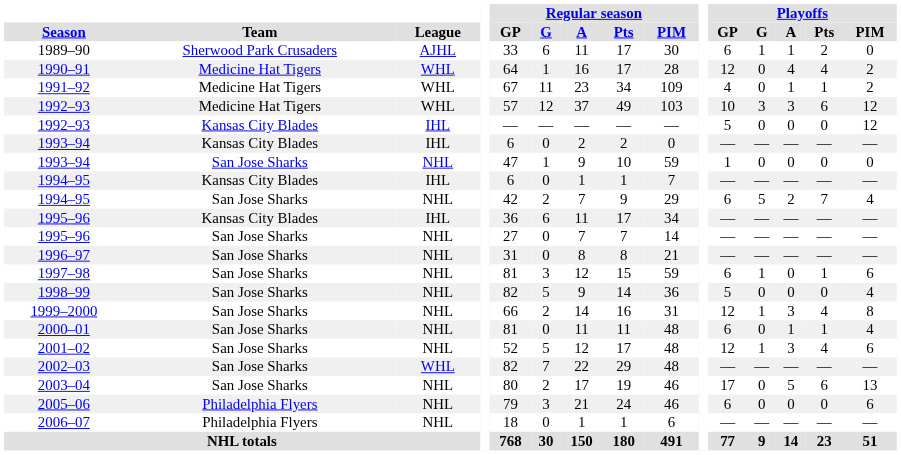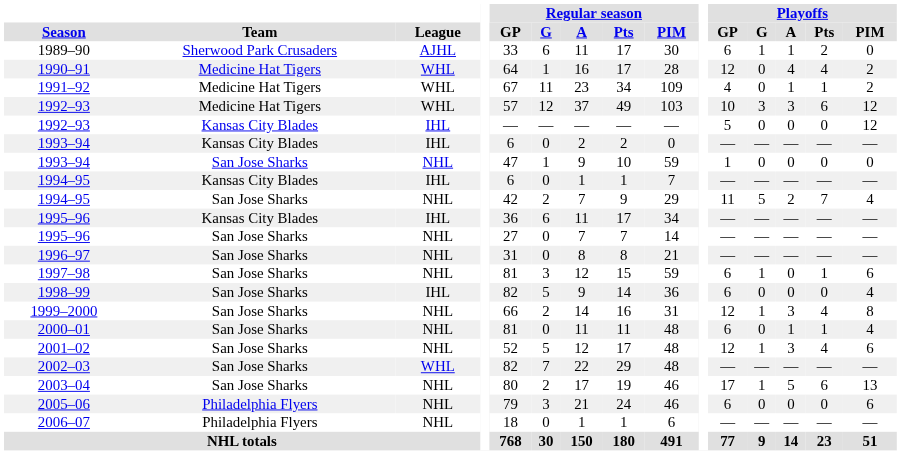 <table border="0" cellpadding="1" cellspacing="0" style="text-align:center; width:60em">
 <tr bgcolor="#e0e0e0">
 <th colspan="3" bgcolor="#ffffff"> </th>
 <th rowspan="99" bgcolor="#ffffff"> </th>
 <th colspan="5"><a href='#'>Regular season</a></th>
 <th rowspan="99" bgcolor="#ffffff"> </th>
 <th colspan="5"><a href='#'>Playoffs</a></th>
 </tr>
 <tr bgcolor="#e0e0e0">
 <th><a href='#'>Season</a></th>
 <th>Team</th>
 <th>League</th>
 <th>GP</th>
 <th><a href='#'>G</a></th>
 <th><a href='#'>A</a></th>
 <th><a href='#'>Pts</a></th>
 <th><a href='#'>PIM</a></th>
 <th>GP</th>
 <th>G</th>
 <th>A</th>
 <th>Pts</th>
 <th>PIM</th>
 </tr>
 <tr>
 <td>1989–90</td>
 <td><a href='#'>Sherwood Park Crusaders</a></td>
 <td><a href='#'>AJHL</a></td>
 <td>33</td>
 <td>6</td>
 <td>11</td>
 <td>17</td>
 <td>30</td>
 <td>6</td>
 <td>1</td>
 <td>1</td>
 <td>2</td>
 <td>0</td>
 </tr>
 <tr style="background:#f0f0f0;">
 <td><a href='#'>1990–91</a></td>
 <td><a href='#'>Medicine Hat Tigers</a></td>
 <td><a href='#'>WHL</a></td>
 <td>64</td>
 <td>1</td>
 <td>16</td>
 <td>17</td>
 <td>28</td>
 <td>12</td>
 <td>0</td>
 <td>4</td>
 <td>4</td>
 <td>2</td>
 </tr>
 <tr>
 <td><a href='#'>1991–92</a></td>
 <td>Medicine Hat Tigers</td>
 <td>WHL</td>
 <td>67</td>
 <td>11</td>
 <td>23</td>
 <td>34</td>
 <td>109</td>
 <td>4</td>
 <td>0</td>
 <td>1</td>
 <td>1</td>
 <td>2</td>
 </tr>
 <tr style="background:#f0f0f0;">
 <td><a href='#'>1992–93</a></td>
 <td>Medicine Hat Tigers</td>
 <td>WHL</td>
 <td>57</td>
 <td>12</td>
 <td>37</td>
 <td>49</td>
 <td>103</td>
 <td>10</td>
 <td>3</td>
 <td>3</td>
 <td>6</td>
 <td>12</td>
 </tr>
 <tr>
 <td><a href='#'>1992–93</a></td>
 <td><a href='#'>Kansas City Blades</a></td>
 <td><a href='#'>IHL</a></td>
 <td>—</td>
 <td>—</td>
 <td>—</td>
 <td>—</td>
 <td>—</td>
 <td>5</td>
 <td>0</td>
 <td>0</td>
 <td>0</td>
 <td>12</td>
 </tr>
 <tr style="background:#f0f0f0;">
 <td><a href='#'>1993–94</a></td>
 <td>Kansas City Blades</td>
 <td>IHL</td>
 <td>6</td>
 <td>0</td>
 <td>2</td>
 <td>2</td>
 <td>0</td>
 <td>—</td>
 <td>—</td>
 <td>—</td>
 <td>—</td>
 <td>—</td>
 </tr>
 <tr>
 <td><a href='#'>1993–94</a></td>
 <td><a href='#'>San Jose Sharks</a></td>
 <td><a href='#'>NHL</a></td>
 <td>47</td>
 <td>1</td>
 <td>9</td>
 <td>10</td>
 <td>59</td>
 <td>1</td>
 <td>0</td>
 <td>0</td>
 <td>0</td>
 <td>0</td>
 </tr>
 <tr style="background:#f0f0f0;">
 <td><a href='#'>1994–95</a></td>
 <td>Kansas City Blades</td>
 <td>IHL</td>
 <td>6</td>
 <td>0</td>
 <td>1</td>
 <td>1</td>
 <td>7</td>
 <td>—</td>
 <td>—</td>
 <td>—</td>
 <td>—</td>
 <td>—</td>
 </tr>
 <tr>
 <td><a href='#'>1994–95</a></td>
 <td>San Jose Sharks</td>
 <td>NHL</td>
 <td>42</td>
 <td>2</td>
 <td>7</td>
 <td>9</td>
 <td>29</td>
-<td>6</td>
+<td>11</td>
 <td>5</td>
 <td>2</td>
 <td>7</td>
 <td>4</td>
 </tr>
 <tr style="background:#f0f0f0;">
 <td><a href='#'>1995–96</a></td>
 <td>Kansas City Blades</td>
 <td>IHL</td>
 <td>36</td>
 <td>6</td>
 <td>11</td>
 <td>17</td>
 <td>34</td>
 <td>—</td>
 <td>—</td>
 <td>—</td>
 <td>—</td>
 <td>—</td>
 </tr>
 <tr>
 <td><a href='#'>1995–96</a></td>
 <td>San Jose Sharks</td>
 <td>NHL</td>
 <td>27</td>
 <td>0</td>
 <td>7</td>
 <td>7</td>
 <td>14</td>
 <td>—</td>
 <td>—</td>
 <td>—</td>
 <td>—</td>
 <td>—</td>
 </tr>
 <tr style="background:#f0f0f0;">
 <td><a href='#'>1996–97</a></td>
 <td>San Jose Sharks</td>
 <td>NHL</td>
 <td>31</td>
 <td>0</td>
 <td>8</td>
 <td>8</td>
 <td>21</td>
 <td>—</td>
 <td>—</td>
 <td>—</td>
 <td>—</td>
 <td>—</td>
 </tr>
 <tr>
 <td><a href='#'>1997–98</a></td>
 <td>San Jose Sharks</td>
 <td>NHL</td>
 <td>81</td>
 <td>3</td>
 <td>12</td>
 <td>15</td>
 <td>59</td>
 <td>6</td>
 <td>1</td>
 <td>0</td>
 <td>1</td>
 <td>6</td>
 </tr>
 <tr style="background:#f0f0f0;">
 <td><a href='#'>1998–99</a></td>
 <td>San Jose Sharks</td>
-<td>NHL</td>
+<td>IHL</td>
 <td>82</td>
 <td>5</td>
 <td>9</td>
 <td>14</td>
 <td>36</td>
-<td>5</td>
+<td>6</td>
 <td>0</td>
 <td>0</td>
 <td>0</td>
 <td>4</td>
 </tr>
 <tr>
 <td><a href='#'>1999–2000</a></td>
 <td>San Jose Sharks</td>
 <td>NHL</td>
 <td>66</td>
 <td>2</td>
 <td>14</td>
 <td>16</td>
 <td>31</td>
 <td>12</td>
 <td>1</td>
 <td>3</td>
 <td>4</td>
 <td>8</td>
 </tr>
 <tr style="background:#f0f0f0;">
 <td><a href='#'>2000–01</a></td>
 <td>San Jose Sharks</td>
 <td>NHL</td>
 <td>81</td>
 <td>0</td>
 <td>11</td>
 <td>11</td>
 <td>48</td>
 <td>6</td>
 <td>0</td>
 <td>1</td>
 <td>1</td>
 <td>4</td>
 </tr>
 <tr>
 <td><a href='#'>2001–02</a></td>
 <td>San Jose Sharks</td>
 <td>NHL</td>
 <td>52</td>
 <td>5</td>
 <td>12</td>
 <td>17</td>
 <td>48</td>
 <td>12</td>
 <td>1</td>
 <td>3</td>
 <td>4</td>
 <td>6</td>
 </tr>
 <tr style="background:#f0f0f0;">
 <td><a href='#'>2002–03</a></td>
 <td>San Jose Sharks</td>
 <td><a href='#'>WHL</a></td>
 <td>82</td>
 <td>7</td>
 <td>22</td>
 <td>29</td>
 <td>48</td>
 <td>—</td>
 <td>—</td>
 <td>—</td>
 <td>—</td>
 <td>—</td>
 </tr>
 <tr>
 <td><a href='#'>2003–04</a></td>
 <td>San Jose Sharks</td>
 <td>NHL</td>
 <td>80</td>
 <td>2</td>
 <td>17</td>
 <td>19</td>
 <td>46</td>
 <td>17</td>
-<td>0</td>
+<td>1</td>
 <td>5</td>
 <td>6</td>
 <td>13</td>
 </tr>
 <tr style="background:#f0f0f0;">
 <td><a href='#'>2005–06</a></td>
 <td><a href='#'>Philadelphia Flyers</a></td>
 <td>NHL</td>
 <td>79</td>
 <td>3</td>
 <td>21</td>
 <td>24</td>
 <td>46</td>
 <td>6</td>
 <td>0</td>
 <td>0</td>
 <td>0</td>
 <td>6</td>
 </tr>
 <tr>
 <td><a href='#'>2006–07</a></td>
 <td>Philadelphia Flyers</td>
 <td>NHL</td>
 <td>18</td>
 <td>0</td>
 <td>1</td>
 <td>1</td>
 <td>6</td>
 <td>—</td>
 <td>—</td>
 <td>—</td>
 <td>—</td>
 <td>—</td>
 </tr>
 <tr style="background:#e0e0e0;">
 <th colspan="3">NHL totals</th>
 <th>768</th>
 <th>30</th>
 <th>150</th>
 <th>180</th>
 <th>491</th>
 <th>77</th>
 <th>9</th>
 <th>14</th>
 <th>23</th>
 <th>51</th>
 </tr>
 </table>
